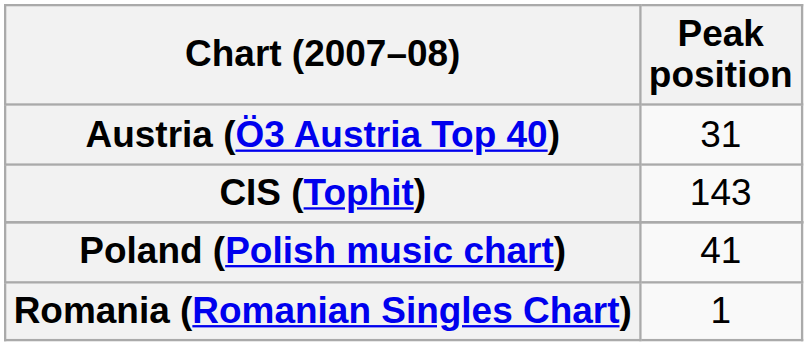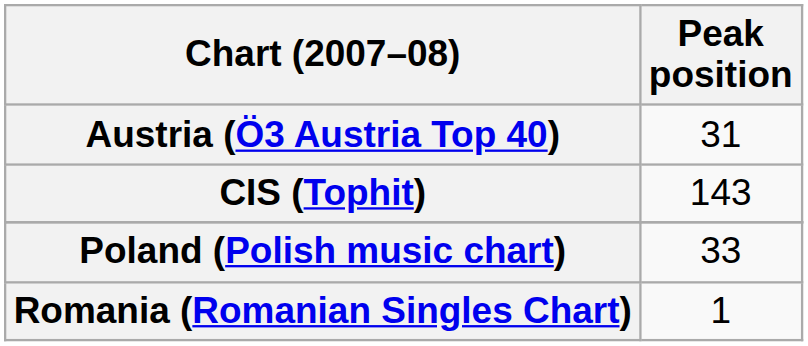 <table class="wikitable sortable plainrowheaders" style="text-align:center">
 <tr>
 <th>Chart (2007–08)</th>
 <th>Peak<br> position</th>
 </tr>
 <tr>
 <th scope="row">Austria (<a href='#'>Ö3 Austria Top 40</a>)</th>
 <td align="center">31</td>
 </tr>
 <tr>
 <th scope="row">CIS (<a href='#'>Tophit</a>)</th>
 <td align="center">143</td>
 </tr>
 <tr>
 </tr>
 <tr>
 <th scope="row">Poland (<a href='#'>Polish music chart</a>)</th>
-<td align="center">41</td>
+<td align="center">33</td>
 </tr>
 <tr>
 <th scope="row">Romania (<a href='#'>Romanian Singles Chart</a>)</th>
 <td align="center">1</td>
 </tr>
 </table>
